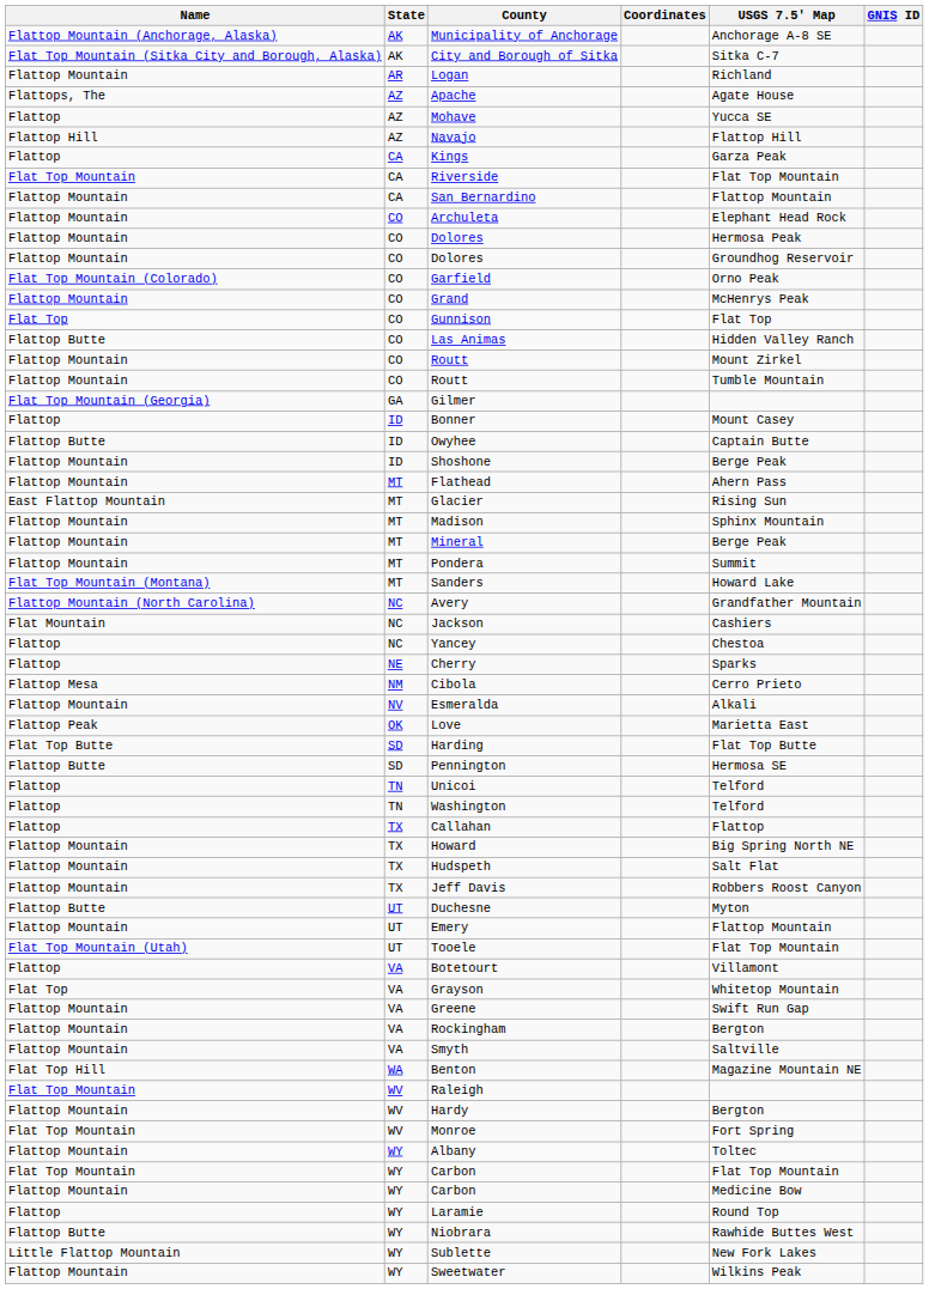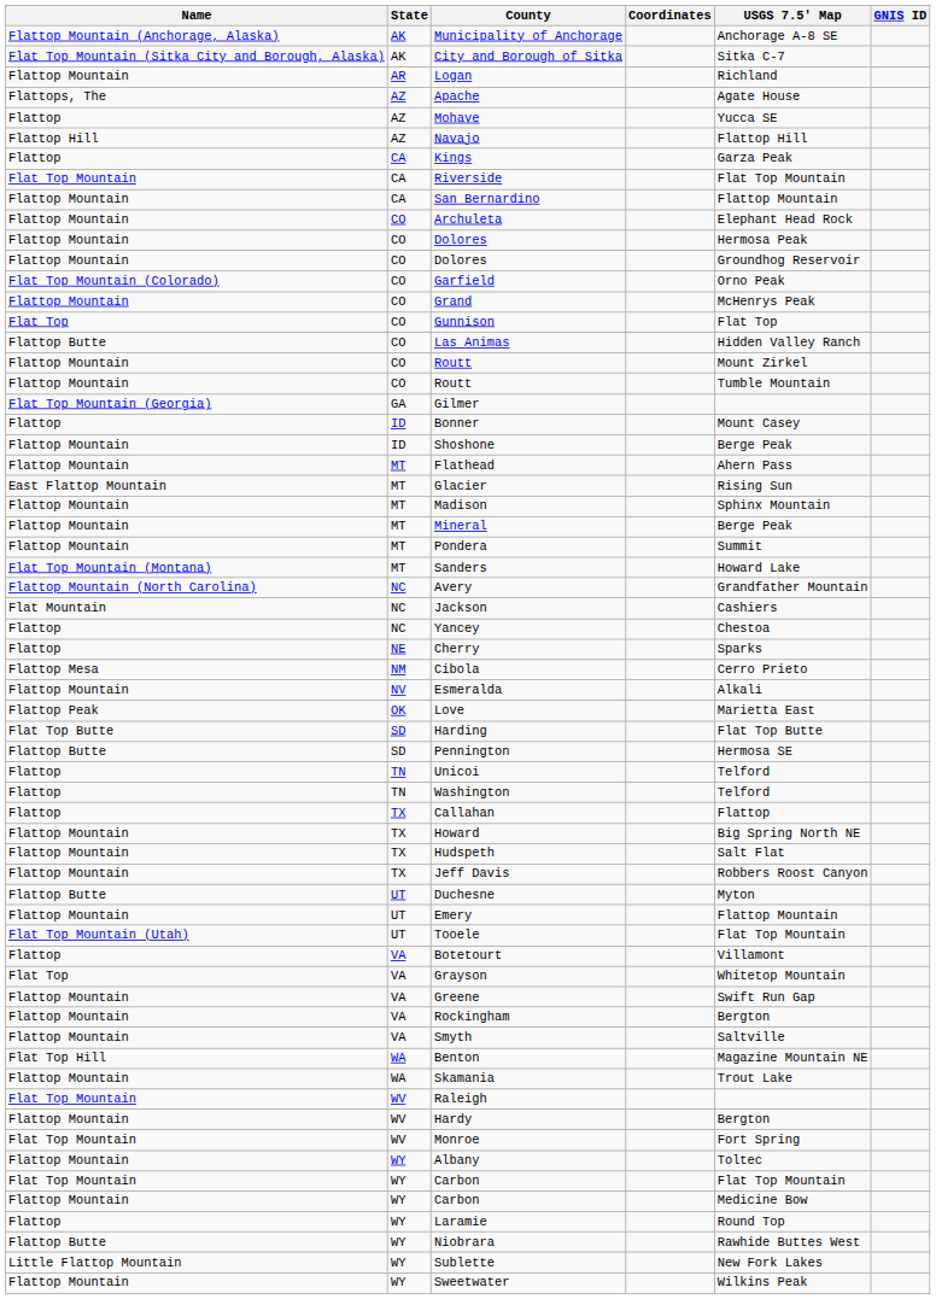 <table class="wikitable sortable">
 <tr>
 <th>Name</th>
 <th>State</th>
 <th>County</th>
 <th>Coordinates</th>
 <th>USGS 7.5' Map</th>
 <th><a href='#'>GNIS</a> ID</th>
 </tr>
 <tr valign="top">
 <td><a href='#'>Flattop Mountain (Anchorage, Alaska)</a></td>
 <td><a href='#'>AK</a></td>
 <td><a href='#'>Municipality of Anchorage</a></td>
 <td></td>
 <td>Anchorage A-8 SE</td>
 <td></td>
 </tr>
 <tr valign="top">
 <td><a href='#'>Flat Top Mountain (Sitka City and Borough, Alaska)</a></td>
 <td>AK</td>
 <td><a href='#'>City and Borough of Sitka</a></td>
 <td></td>
 <td>Sitka C-7</td>
 <td></td>
 </tr>
 <tr valign="top">
 <td>Flattop Mountain</td>
 <td><a href='#'>AR</a></td>
 <td><a href='#'>Logan</a></td>
 <td></td>
 <td>Richland</td>
 <td></td>
 </tr>
 <tr valign="top">
 <td>Flattops, The</td>
 <td><a href='#'>AZ</a></td>
 <td><a href='#'>Apache</a></td>
 <td></td>
 <td>Agate House</td>
 <td></td>
 </tr>
 <tr valign="top">
 <td>Flattop</td>
 <td>AZ</td>
 <td><a href='#'>Mohave</a></td>
 <td></td>
 <td>Yucca SE</td>
 <td></td>
 </tr>
 <tr valign="top">
 <td>Flattop Hill</td>
 <td>AZ</td>
 <td><a href='#'>Navajo</a></td>
 <td></td>
 <td>Flattop Hill</td>
 <td></td>
 </tr>
 <tr valign="top">
 <td>Flattop</td>
 <td><a href='#'>CA</a></td>
 <td><a href='#'>Kings</a></td>
 <td></td>
 <td>Garza Peak</td>
 <td></td>
 </tr>
 <tr valign="top">
 <td><a href='#'>Flat Top Mountain</a></td>
 <td>CA</td>
 <td><a href='#'>Riverside</a></td>
 <td></td>
 <td>Flat Top Mountain</td>
 <td></td>
 </tr>
 <tr valign="top">
 <td>Flattop Mountain</td>
 <td>CA</td>
 <td><a href='#'>San Bernardino</a></td>
 <td></td>
 <td>Flattop Mountain</td>
 <td></td>
 </tr>
 <tr valign="top">
 <td>Flattop Mountain</td>
 <td><a href='#'>CO</a></td>
 <td><a href='#'>Archuleta</a></td>
 <td></td>
 <td>Elephant Head Rock</td>
 <td></td>
 </tr>
 <tr valign="top">
 <td>Flattop Mountain</td>
 <td>CO</td>
 <td><a href='#'>Dolores</a></td>
 <td></td>
 <td>Hermosa Peak</td>
 <td></td>
 </tr>
 <tr valign="top">
 <td>Flattop Mountain</td>
 <td>CO</td>
 <td>Dolores</td>
 <td></td>
 <td>Groundhog Reservoir</td>
 <td></td>
 </tr>
 <tr valign="top">
 <td><a href='#'>Flat Top Mountain (Colorado)</a></td>
 <td>CO</td>
 <td><a href='#'>Garfield</a></td>
 <td></td>
 <td>Orno Peak</td>
 <td></td>
 </tr>
 <tr valign="top">
 <td><a href='#'>Flattop Mountain</a></td>
 <td>CO</td>
 <td><a href='#'>Grand</a></td>
 <td></td>
 <td>McHenrys Peak</td>
 <td></td>
 </tr>
 <tr valign="top">
 <td><a href='#'>Flat Top</a></td>
 <td>CO</td>
 <td><a href='#'>Gunnison</a></td>
 <td></td>
 <td>Flat Top</td>
 <td></td>
 </tr>
 <tr valign="top">
 <td>Flattop Butte</td>
 <td>CO</td>
 <td><a href='#'>Las Animas</a></td>
 <td></td>
 <td>Hidden Valley Ranch</td>
 <td></td>
 </tr>
 <tr valign="top">
 <td>Flattop Mountain</td>
 <td>CO</td>
 <td><a href='#'>Routt</a></td>
 <td></td>
 <td>Mount Zirkel</td>
 <td></td>
 </tr>
 <tr valign="top">
 <td>Flattop Mountain</td>
 <td>CO</td>
 <td>Routt</td>
 <td></td>
 <td>Tumble Mountain</td>
 <td></td>
 </tr>
 <tr valign="top">
 <td><a href='#'>Flat Top Mountain (Georgia)</a></td>
 <td>GA</td>
 <td>Gilmer</td>
 <td></td>
 <td></td>
 <td></td>
 </tr>
 <tr valign="top">
 <td>Flattop</td>
 <td><a href='#'>ID</a></td>
 <td>Bonner</td>
 <td></td>
 <td>Mount Casey</td>
-<td></td>
-</tr>
-<tr valign="top">
-<td>Flattop Butte</td>
-<td>ID</td>
-<td>Owyhee</td>
-<td></td>
-<td>Captain Butte</td>
 <td></td>
 </tr>
 <tr valign="top">
 <td>Flattop Mountain</td>
 <td>ID</td>
 <td>Shoshone</td>
 <td></td>
 <td>Berge Peak</td>
 <td></td>
 </tr>
 <tr valign="top">
 <td>Flattop Mountain</td>
 <td><a href='#'>MT</a></td>
 <td>Flathead</td>
 <td></td>
 <td>Ahern Pass</td>
 <td></td>
 </tr>
 <tr valign="top">
 <td>East Flattop Mountain</td>
 <td>MT</td>
 <td>Glacier</td>
 <td></td>
 <td>Rising Sun</td>
 <td></td>
 </tr>
 <tr valign="top">
 <td>Flattop Mountain</td>
 <td>MT</td>
 <td>Madison</td>
 <td></td>
 <td>Sphinx Mountain</td>
 <td></td>
 </tr>
 <tr valign="top">
 <td>Flattop Mountain</td>
 <td>MT</td>
 <td><a href='#'>Mineral</a></td>
 <td></td>
 <td>Berge Peak</td>
 <td></td>
 </tr>
 <tr valign="top">
 <td>Flattop Mountain</td>
 <td>MT</td>
 <td>Pondera</td>
 <td></td>
 <td>Summit</td>
 <td></td>
 </tr>
 <tr valign="top">
 <td><a href='#'>Flat Top Mountain (Montana)</a></td>
 <td>MT</td>
 <td>Sanders</td>
 <td></td>
 <td>Howard Lake</td>
 <td></td>
 </tr>
 <tr valign="top">
 <td><a href='#'>Flattop Mountain (North Carolina)</a></td>
 <td><a href='#'>NC</a></td>
 <td>Avery</td>
 <td></td>
 <td>Grandfather Mountain</td>
 <td></td>
 </tr>
 <tr valign="top">
 <td>Flat Mountain</td>
 <td>NC</td>
 <td>Jackson</td>
 <td></td>
 <td>Cashiers</td>
 <td></td>
 </tr>
 <tr valign="top">
 <td>Flattop</td>
 <td>NC</td>
 <td>Yancey</td>
 <td></td>
 <td>Chestoa</td>
 <td></td>
 </tr>
 <tr valign="top">
 <td>Flattop</td>
 <td><a href='#'>NE</a></td>
 <td>Cherry</td>
 <td></td>
 <td>Sparks</td>
 <td></td>
 </tr>
 <tr valign="top">
 <td>Flattop Mesa</td>
 <td><a href='#'>NM</a></td>
 <td>Cibola</td>
 <td></td>
 <td>Cerro Prieto</td>
 <td></td>
 </tr>
 <tr valign="top">
 <td>Flattop Mountain</td>
 <td><a href='#'>NV</a></td>
 <td>Esmeralda</td>
 <td></td>
 <td>Alkali</td>
 <td></td>
 </tr>
 <tr valign="top">
 <td>Flattop Peak</td>
 <td><a href='#'>OK</a></td>
 <td>Love</td>
 <td></td>
 <td>Marietta East</td>
 <td></td>
 </tr>
 <tr valign="top">
 <td>Flat Top Butte</td>
 <td><a href='#'>SD</a></td>
 <td>Harding</td>
 <td></td>
 <td>Flat Top Butte</td>
 <td></td>
 </tr>
 <tr valign="top">
 <td>Flattop Butte</td>
 <td>SD</td>
 <td>Pennington</td>
 <td></td>
 <td>Hermosa SE</td>
 <td></td>
 </tr>
 <tr valign="top">
 <td>Flattop</td>
 <td><a href='#'>TN</a></td>
 <td>Unicoi</td>
 <td></td>
 <td>Telford</td>
 <td></td>
 </tr>
 <tr valign="top">
 <td>Flattop</td>
 <td>TN</td>
 <td>Washington</td>
 <td></td>
 <td>Telford</td>
 <td></td>
 </tr>
 <tr valign="top">
 <td>Flattop</td>
 <td><a href='#'>TX</a></td>
 <td>Callahan</td>
 <td></td>
 <td>Flattop</td>
 <td></td>
 </tr>
 <tr valign="top">
 <td>Flattop Mountain</td>
 <td>TX</td>
 <td>Howard</td>
 <td></td>
 <td>Big Spring North NE</td>
 <td></td>
 </tr>
 <tr valign="top">
 <td>Flattop Mountain</td>
 <td>TX</td>
 <td>Hudspeth</td>
 <td></td>
 <td>Salt Flat</td>
 <td></td>
 </tr>
 <tr valign="top">
 <td>Flattop Mountain</td>
 <td>TX</td>
 <td>Jeff Davis</td>
 <td></td>
 <td>Robbers Roost Canyon</td>
 <td></td>
 </tr>
 <tr valign="top">
 <td>Flattop Butte</td>
 <td><a href='#'>UT</a></td>
 <td>Duchesne</td>
 <td></td>
 <td>Myton</td>
 <td></td>
 </tr>
 <tr valign="top">
 <td>Flattop Mountain</td>
 <td>UT</td>
 <td>Emery</td>
 <td></td>
 <td>Flattop Mountain</td>
 <td></td>
 </tr>
 <tr valign="top">
 <td><a href='#'>Flat Top Mountain (Utah)</a></td>
 <td>UT</td>
 <td>Tooele</td>
 <td></td>
 <td>Flat Top Mountain</td>
 <td></td>
 </tr>
 <tr valign="top">
 <td>Flattop</td>
 <td><a href='#'>VA</a></td>
 <td>Botetourt</td>
 <td></td>
 <td>Villamont</td>
 <td></td>
 </tr>
 <tr valign="top">
 <td>Flat Top</td>
 <td>VA</td>
 <td>Grayson</td>
 <td></td>
 <td>Whitetop Mountain</td>
 <td></td>
 </tr>
 <tr valign="top">
 <td>Flattop Mountain</td>
 <td>VA</td>
 <td>Greene</td>
 <td></td>
 <td>Swift Run Gap</td>
 <td></td>
 </tr>
 <tr valign="top">
 <td>Flattop Mountain</td>
 <td>VA</td>
 <td>Rockingham</td>
 <td></td>
 <td>Bergton</td>
 <td></td>
 </tr>
 <tr valign="top">
 <td>Flattop Mountain</td>
 <td>VA</td>
 <td>Smyth</td>
 <td></td>
 <td>Saltville</td>
 <td></td>
 </tr>
 <tr valign="top">
 <td>Flat Top Hill</td>
 <td><a href='#'>WA</a></td>
 <td>Benton</td>
 <td></td>
 <td>Magazine Mountain NE</td>
 <td></td>
 </tr>
+<tr valign="top">
+<td>Flattop Mountain</td>
+<td>WA</td>
+<td>Skamania</td>
+<td></td>
+<td>Trout Lake</td>
+<td></td>
+</tr>
 <tr>
 <td><a href='#'>Flat Top Mountain</a></td>
 <td><a href='#'>WV</a></td>
 <td>Raleigh</td>
 <td></td>
 <td></td>
 <td></td>
 </tr>
 <tr valign="top">
 <td>Flattop Mountain</td>
 <td>WV</td>
 <td>Hardy</td>
 <td></td>
 <td>Bergton</td>
 <td></td>
 </tr>
 <tr valign="top">
 <td>Flat Top Mountain</td>
 <td>WV</td>
 <td>Monroe</td>
 <td></td>
 <td>Fort Spring</td>
 <td></td>
 </tr>
 <tr valign="top">
 <td>Flattop Mountain</td>
 <td><a href='#'>WY</a></td>
 <td>Albany</td>
 <td></td>
 <td>Toltec</td>
 <td></td>
 </tr>
 <tr valign="top">
 <td>Flat Top Mountain</td>
 <td>WY</td>
 <td>Carbon</td>
 <td></td>
 <td>Flat Top Mountain</td>
 <td></td>
 </tr>
 <tr valign="top">
 <td>Flattop Mountain</td>
 <td>WY</td>
 <td>Carbon</td>
 <td></td>
 <td>Medicine Bow</td>
 <td></td>
 </tr>
 <tr valign="top">
 <td>Flattop</td>
 <td>WY</td>
 <td>Laramie</td>
 <td></td>
 <td>Round Top</td>
 <td></td>
 </tr>
 <tr valign="top">
 <td>Flattop Butte</td>
 <td>WY</td>
 <td>Niobrara</td>
 <td></td>
 <td>Rawhide Buttes West</td>
 <td></td>
 </tr>
 <tr valign="top">
 <td>Little Flattop Mountain</td>
 <td>WY</td>
 <td>Sublette</td>
 <td></td>
 <td>New Fork Lakes</td>
 <td></td>
 </tr>
 <tr valign="top">
 <td>Flattop Mountain</td>
 <td>WY</td>
 <td>Sweetwater</td>
 <td></td>
 <td>Wilkins Peak</td>
 <td></td>
 </tr>
 </table>
